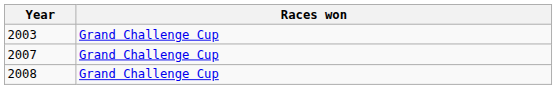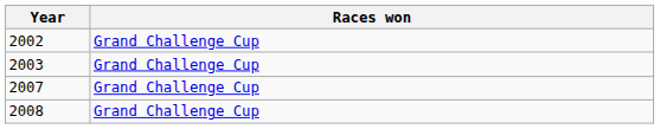 <table class="wikitable">
 <tr>
 <th width=70>Year</th>
 <th width=500>Races won</th>
+</tr>
+<tr>
+<td>2002</td>
+<td><a href='#'>Grand Challenge Cup</a></td>
 </tr>
 <tr>
 <td>2003</td>
 <td><a href='#'>Grand Challenge Cup</a></td>
 </tr>
 <tr>
 <td>2007</td>
 <td><a href='#'>Grand Challenge Cup</a></td>
 </tr>
 <tr>
 <td>2008</td>
 <td><a href='#'>Grand Challenge Cup</a></td>
 </tr>
 </table>
